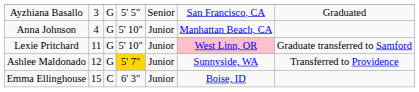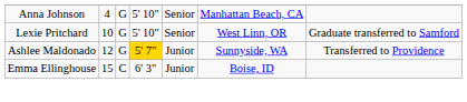 <table class="wikitable sortable" style="text-align: center">
 <tr align=center>
-</tr>
-<tr>
-<td>Ayzhiana Basallo</td>
-<td>3</td>
-<td>G</td>
-<td>5' 5"</td>
-<td>Senior</td>
-<td><a href='#'>San Francisco, CA</a></td>
-<td>Graduated</td>
 </tr>
 <tr>
 <td>Anna Johnson</td>
 <td>4</td>
 <td>G</td>
 <td>5' 10"</td>
-<td>Junior</td>
+<td>Senior</td>
 <td><a href='#'>Manhattan Beach, CA</a></td>
 <td></td>
 </tr>
 <tr>
 <td>Lexie Pritchard</td>
-<td>11</td>
+<td>10</td>
 <td>G</td>
 <td>5' 10"</td>
-<td>Junior</td>
-<td style="background: pink;"><a href='#'>West Linn, OR</a></td>
+<td>Senior</td>
+<td><a href='#'>West Linn, OR</a></td>
 <td>Graduate transferred to <a href='#'>Samford</a></td>
 </tr>
 <tr>
 <td>Ashlee Maldonado</td>
 <td>12</td>
 <td>G</td>
 <td style="background: gold;">5' 7"</td>
 <td>Junior</td>
 <td><a href='#'>Sunnyside, WA</a></td>
 <td>Transferred to <a href='#'>Providence</a></td>
 </tr>
 <tr>
 <td>Emma Ellinghouse</td>
 <td>15</td>
 <td>C</td>
 <td>6' 3"</td>
 <td>Junior</td>
 <td><a href='#'>Boise, ID</a></td>
 <td></td>
 </tr>
 </table>
